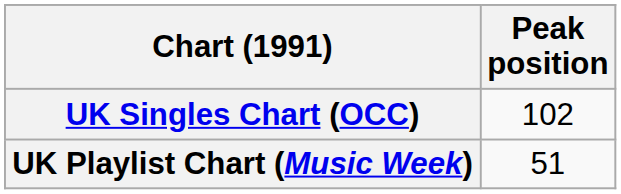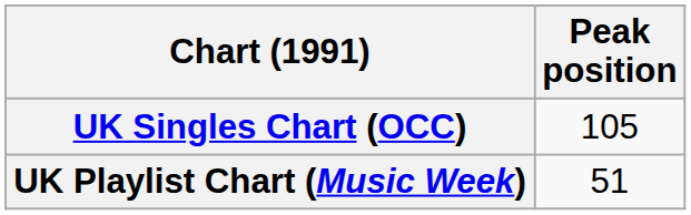 <table class="wikitable plainrowheaders" style="text-align:center">
 <tr>
 <th>Chart (1991)</th>
 <th>Peak<br>position</th>
 </tr>
 <tr>
 <th scope="row"><a href='#'>UK Singles Chart</a> (<a href='#'>OCC</a>)</th>
-<td>102</td>
+<td>105</td>
 </tr>
 <tr>
 <th scope="row">UK Playlist Chart (<em><a href='#'>Music Week</a></em>)</th>
 <td>51</td>
 </tr>
 </table>
